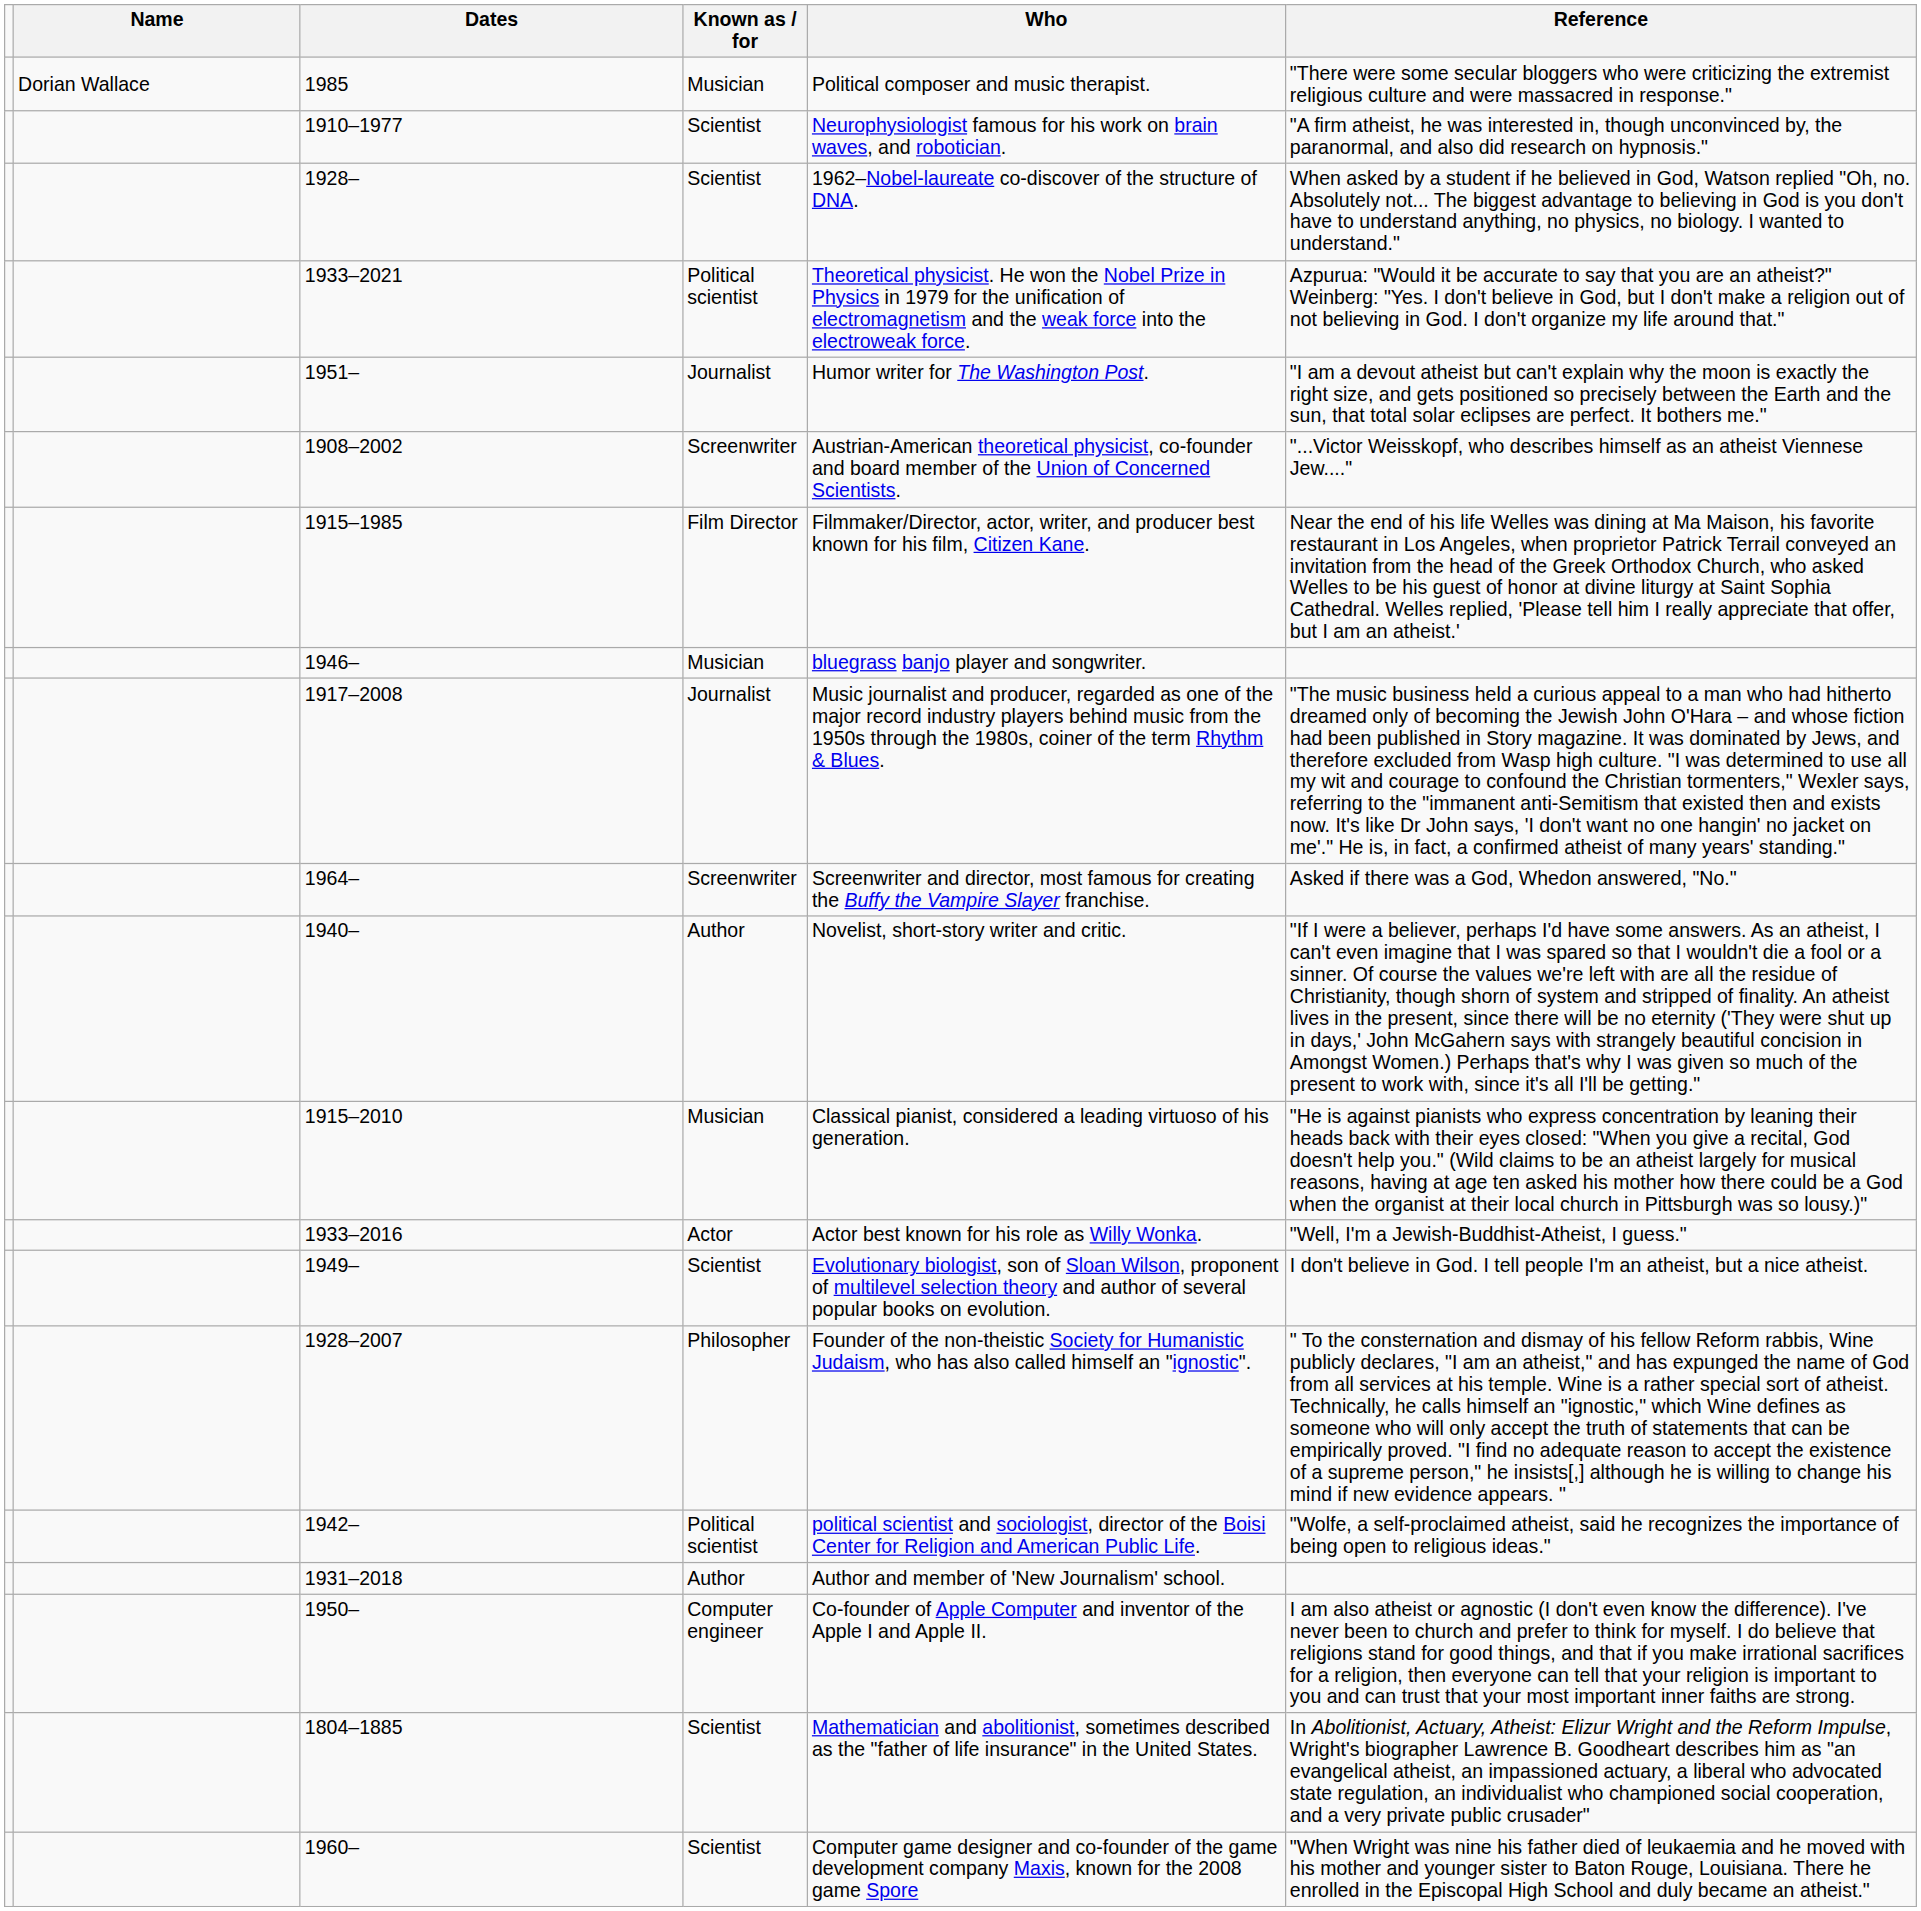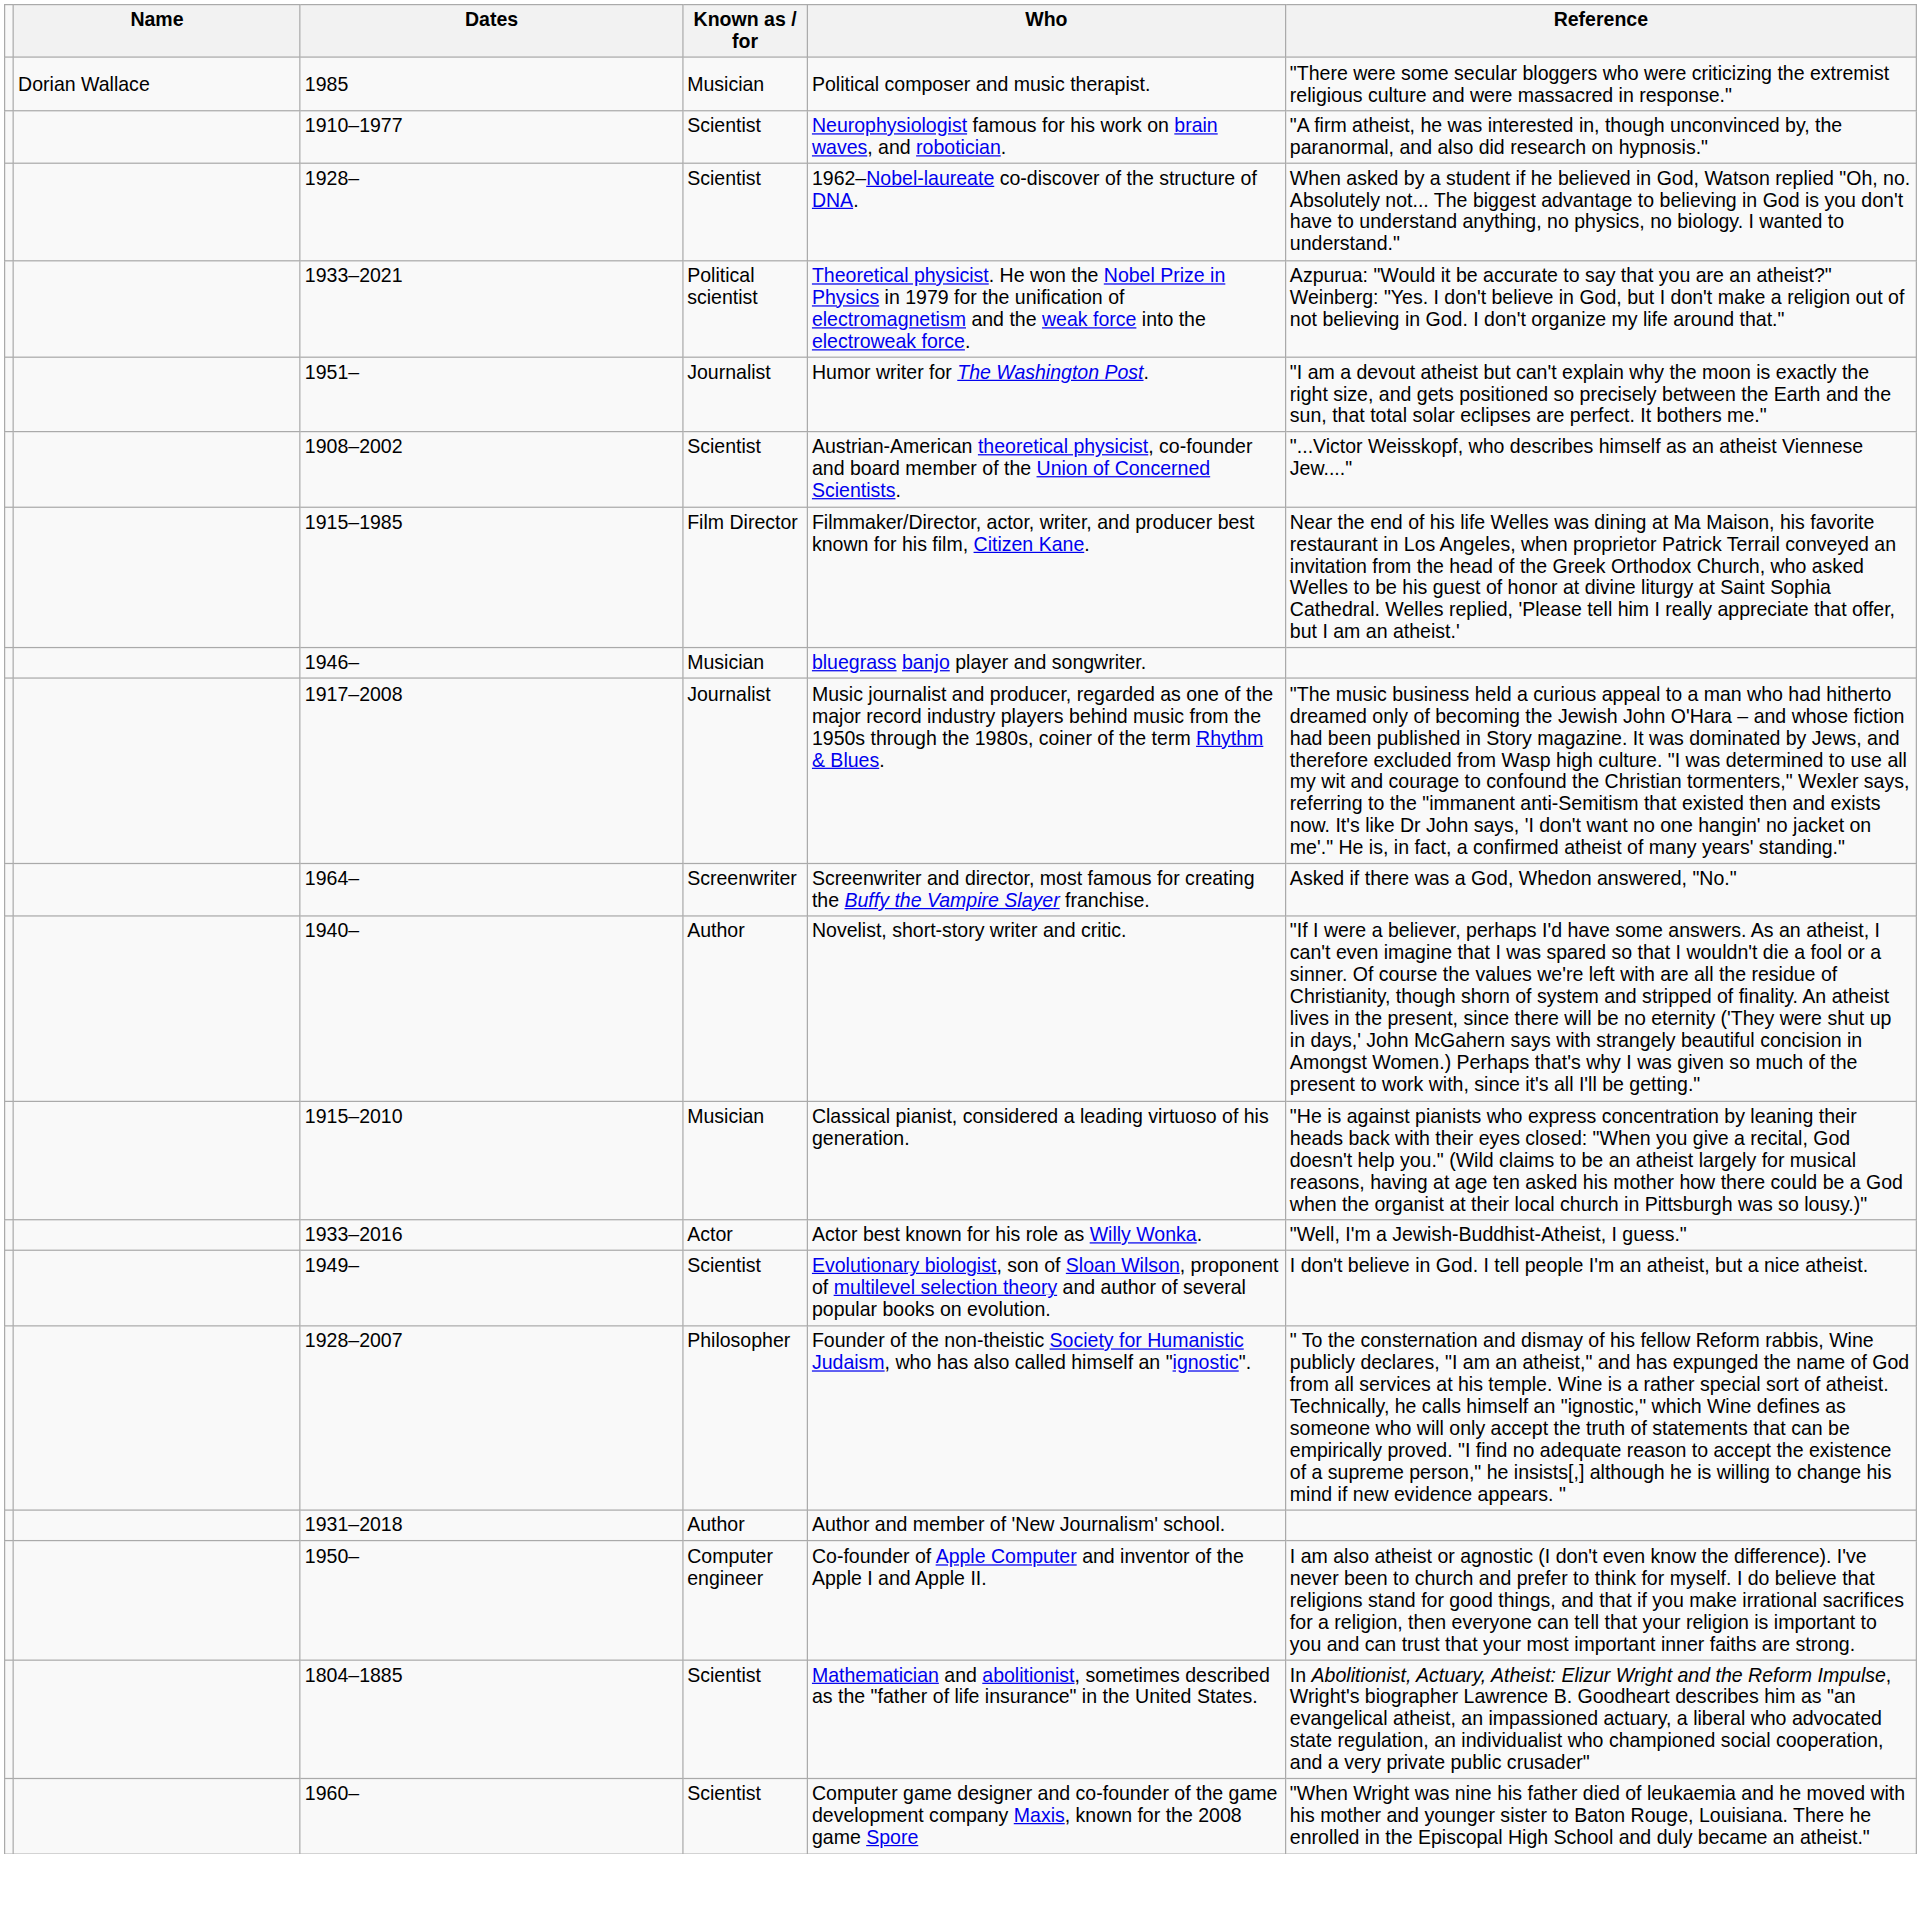 <table class="wikitable sortable">
 <tr style="vertical-align:top; text-align:left;">
 <td></td>
 <th style="width:15%;">Name</th>
 <th class="unsortable"! style="width:20%;">Dates</th>
 <th>Known as / for</th>
 <th style="width:25%;">Who</th>
 <th class="unsortable">Reference</th>
 </tr>
 <tr>
 <td></td>
 <td>Dorian Wallace</td>
 <td>1985</td>
 <td>Musician</td>
 <td>Political composer and music therapist.</td>
 <td>"There were some secular bloggers who were criticizing the extremist religious culture and were massacred in response."</td>
 </tr>
 <tr valign="top">
 <td></td>
 <td></td>
 <td>1910–1977</td>
 <td>Scientist</td>
 <td><a href='#'>Neurophysiologist</a> famous for his work on <a href='#'>brain waves</a>, and <a href='#'>robotician</a>.</td>
 <td>"A firm atheist, he was interested in, though unconvinced by, the paranormal, and also did research on hypnosis."</td>
 </tr>
 <tr valign="top">
 <td></td>
 <td></td>
 <td>1928–</td>
 <td>Scientist</td>
 <td>1962–<a href='#'>Nobel-laureate</a> co-discover of the structure of <a href='#'>DNA</a>.</td>
 <td>When asked by a student if he believed in God, Watson replied "Oh, no. Absolutely not... The biggest advantage to believing in God is you don't have to understand anything, no physics, no biology. I wanted to understand."</td>
 </tr>
 <tr valign="top">
 <td></td>
 <td></td>
 <td>1933–2021</td>
 <td>Political scientist</td>
 <td><a href='#'>Theoretical physicist</a>. He won the <a href='#'>Nobel Prize in Physics</a> in 1979 for the unification of <a href='#'>electromagnetism</a> and the <a href='#'>weak force</a> into the <a href='#'>electroweak force</a>.</td>
 <td>Azpurua: "Would it be accurate to say that you are an atheist?" Weinberg: "Yes. I don't believe in God, but I don't make a religion out of not believing in God. I don't organize my life around that."</td>
 </tr>
 <tr valign="top">
 <td></td>
 <td></td>
 <td>1951–</td>
 <td>Journalist</td>
 <td>Humor writer for <em><a href='#'>The Washington Post</a></em>.</td>
 <td>"I am a devout atheist but can't explain why the moon is exactly the right size, and gets positioned so precisely between the Earth and the sun, that total solar eclipses are perfect. It bothers me."</td>
 </tr>
 <tr valign="top">
 <td></td>
 <td></td>
 <td>1908–2002</td>
-<td>Screenwriter</td>
+<td>Scientist</td>
 <td>Austrian-American <a href='#'>theoretical physicist</a>, co-founder and board member of the <a href='#'>Union of Concerned Scientists</a>.</td>
 <td>"...Victor Weisskopf, who describes himself as an atheist Viennese Jew...."</td>
 </tr>
 <tr valign="top">
 <td></td>
 <td></td>
 <td>1915–1985</td>
 <td>Film Director</td>
 <td>Filmmaker/Director, actor, writer, and producer best known for his film, <a href='#'>Citizen Kane</a>.</td>
 <td>Near the end of his life Welles was dining at Ma Maison, his favorite restaurant in Los Angeles, when proprietor Patrick Terrail conveyed an invitation from the head of the Greek Orthodox Church, who asked Welles to be his guest of honor at divine liturgy at Saint Sophia Cathedral. Welles replied, 'Please tell him I really appreciate that offer, but I am an atheist.'</td>
 </tr>
 <tr valign="top">
 <td></td>
 <td></td>
 <td>1946–</td>
 <td>Musician</td>
 <td><a href='#'>bluegrass</a> <a href='#'>banjo</a> player and songwriter.</td>
 <td></td>
 </tr>
 <tr valign="top">
 <td></td>
 <td></td>
 <td>1917–2008</td>
 <td>Journalist</td>
 <td>Music journalist and producer, regarded as one of the major record industry players behind music from the 1950s through the 1980s, coiner of the term <a href='#'>Rhythm & Blues</a>.</td>
 <td>"The music business held a curious appeal to a man who had hitherto dreamed only of becoming the Jewish John O'Hara – and whose fiction had been published in Story magazine. It was dominated by Jews, and therefore excluded from Wasp high culture. "I was determined to use all my wit and courage to confound the Christian tormenters," Wexler says, referring to the "immanent anti-Semitism that existed then and exists now. It's like Dr John says, 'I don't want no one hangin' no jacket on me'." He is, in fact, a confirmed atheist of many years' standing."</td>
 </tr>
 <tr valign="top">
 <td></td>
 <td></td>
 <td>1964–</td>
 <td>Screenwriter</td>
 <td>Screenwriter and director, most famous for creating the <em><a href='#'>Buffy the Vampire Slayer</a></em> franchise.</td>
 <td>Asked if there was a God, Whedon answered, "No."</td>
 </tr>
 <tr valign="top">
 <td></td>
 <td></td>
 <td>1940–</td>
 <td>Author</td>
 <td>Novelist, short-story writer and critic.</td>
 <td>"If I were a believer, perhaps I'd have some answers. As an atheist, I can't even imagine that I was spared so that I wouldn't die a fool or a sinner. Of course the values we're left with are all the residue of Christianity, though shorn of system and stripped of finality. An atheist lives in the present, since there will be no eternity ('They were shut up in days,' John McGahern says with strangely beautiful concision in Amongst Women.) Perhaps that's why I was given so much of the present to work with, since it's all I'll be getting."</td>
 </tr>
 <tr valign="top">
 <td></td>
 <td></td>
 <td>1915–2010</td>
 <td>Musician</td>
 <td>Classical pianist, considered a leading virtuoso of his generation.</td>
 <td>"He is against pianists who express concentration by leaning their heads back with their eyes closed: "When you give a recital, God doesn't help you." (Wild claims to be an atheist largely for musical reasons, having at age ten asked his mother how there could be a God when the organist at their local church in Pittsburgh was so lousy.)"</td>
 </tr>
 <tr valign="top">
 <td></td>
 <td></td>
 <td>1933–2016</td>
 <td>Actor</td>
 <td>Actor best known for his role as <a href='#'>Willy Wonka</a>.</td>
 <td>"Well, I'm a Jewish-Buddhist-Atheist, I guess."</td>
 </tr>
 <tr valign="top">
 <td></td>
 <td></td>
 <td>1949–</td>
 <td>Scientist</td>
 <td><a href='#'>Evolutionary biologist</a>, son of <a href='#'>Sloan Wilson</a>, proponent of <a href='#'>multilevel selection theory</a> and author of several popular books on evolution.</td>
 <td>I don't believe in God. I tell people I'm an atheist, but a nice atheist.</td>
 </tr>
 <tr valign="top">
 <td></td>
 <td></td>
 <td>1928–2007</td>
 <td>Philosopher</td>
 <td>Founder of the non-theistic <a href='#'>Society for Humanistic Judaism</a>, who has also called himself an "<a href='#'>ignostic</a>".</td>
 <td>" To the consternation and dismay of his fellow Reform rabbis, Wine publicly declares, "I am an atheist," and has expunged the name of God from all services at his temple. Wine is a rather special sort of atheist. Technically, he calls himself an "ignostic," which Wine defines as someone who will only accept the truth of statements that can be empirically proved. "I find no adequate reason to accept the existence of a supreme person," he insists[,] although he is willing to change his mind if new evidence appears. "</td>
 </tr>
 <tr valign="top">
 <td></td>
 <td></td>
-<td>1942–</td>
-<td>Political scientist</td>
-<td><a href='#'>political scientist</a> and <a href='#'>sociologist</a>, director of the <a href='#'>Boisi Center for Religion and American Public Life</a>.</td>
-<td>"Wolfe, a self-proclaimed atheist, said he recognizes the importance of being open to religious ideas."</td>
-</tr>
-<tr valign="top">
-<td></td>
-<td></td>
 <td>1931–2018</td>
 <td>Author</td>
 <td>Author and member of 'New Journalism' school.</td>
 <td></td>
 </tr>
 <tr valign="top">
 <td></td>
 <td></td>
 <td>1950–</td>
 <td>Computer engineer</td>
 <td>Co-founder of <a href='#'>Apple Computer</a> and inventor of the Apple I and Apple II.</td>
 <td>I am also atheist or agnostic (I don't even know the difference). I've never been to church and prefer to think for myself. I do believe that religions stand for good things, and that if you make irrational sacrifices for a religion, then everyone can tell that your religion is important to you and can trust that your most important inner faiths are strong.</td>
 </tr>
 <tr valign="top">
 <td></td>
 <td></td>
 <td>1804–1885</td>
 <td>Scientist</td>
 <td><a href='#'>Mathematician</a> and <a href='#'>abolitionist</a>, sometimes described as the "father of life insurance" in the United States.</td>
 <td>In <em>Abolitionist, Actuary, Atheist: Elizur Wright and the Reform Impulse</em>, Wright's biographer Lawrence B. Goodheart describes him as "an evangelical atheist, an impassioned actuary, a liberal who advocated state regulation, an individualist who championed social cooperation, and a very private public crusader"</td>
 </tr>
 <tr valign="top">
 <td></td>
 <td></td>
 <td>1960–</td>
 <td>Scientist</td>
 <td>Computer game designer and co-founder of the game development company <a href='#'>Maxis</a>, known for the 2008 game <a href='#'>Spore</a></td>
 <td>"When Wright was nine his father died of leukaemia and he moved with his mother and younger sister to Baton Rouge, Louisiana. There he enrolled in the Episcopal High School and duly became an atheist."</td>
 </tr>
 </table>
